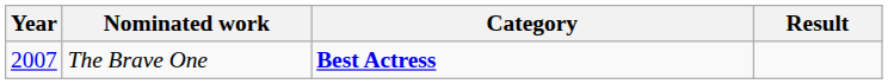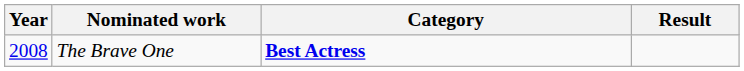 <table class=wikitable>
 <tr>
 <th width=4%>Year</th>
 <th width=29%>Nominated work</th>
 <th width=52%>Category</th>
 <th width=15%>Result</th>
 </tr>
 <tr>
-<td align=center><a href='#'>2007</a></td>
+<td align=center><a href='#'>2008</a></td>
 <td><em>The Brave One</em></td>
 <td><strong><a href='#'>Best Actress</a></strong></td>
 <td></td>
 </tr>
 </table>
